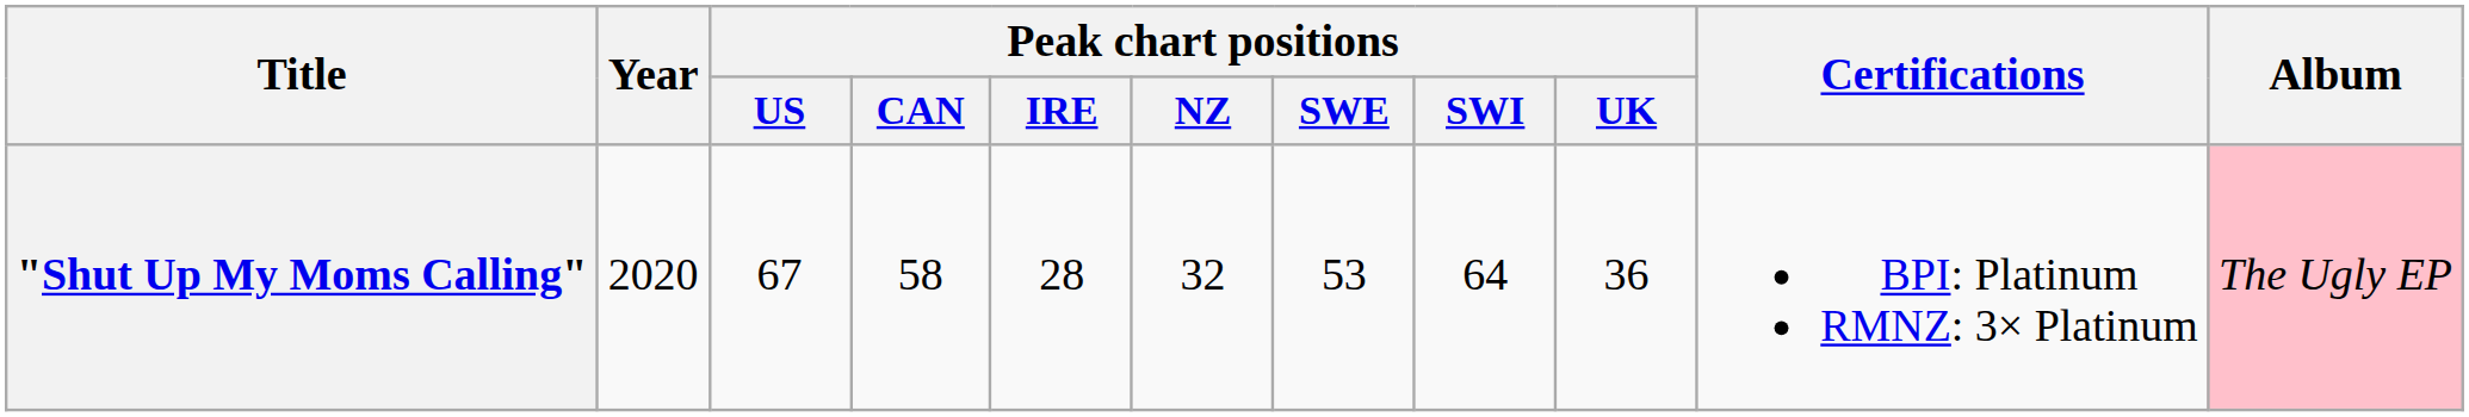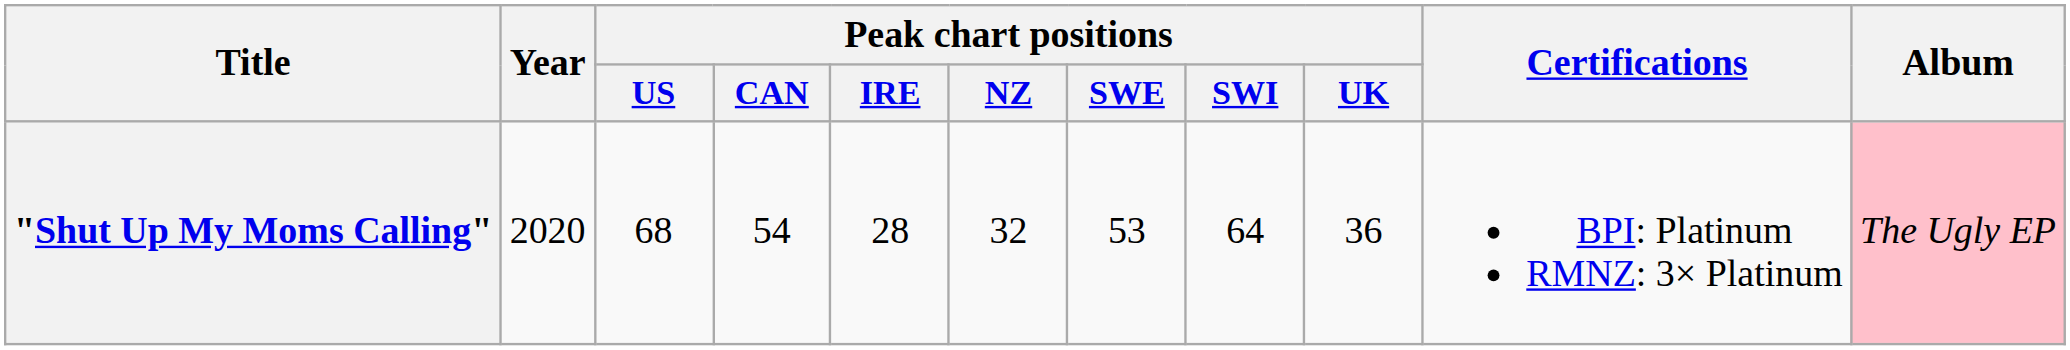 <table class="wikitable plainrowheaders" style="text-align:center;">
 <tr>
 <th rowspan="2">Title</th>
 <th rowspan="2">Year</th>
 <th colspan="7">Peak chart positions</th>
 <th rowspan="2"><a href='#'>Certifications</a></th>
 <th rowspan="2">Album</th>
 </tr>
 <tr>
 <th scope="col" style="width:3em;font-size:90%;"><a href='#'>US</a><br></th>
 <th scope="col" style="width:3em;font-size:90%;"><a href='#'>CAN</a><br></th>
 <th scope="col" style="width:3em;font-size:90%;"><a href='#'>IRE</a><br></th>
 <th scope="col" style="width:3em;font-size:90%;"><a href='#'>NZ</a><br></th>
 <th scope="col" style="width:3em;font-size:90%;"><a href='#'>SWE</a><br></th>
 <th scope="col" style="width:3em;font-size:90%;"><a href='#'>SWI</a><br></th>
 <th scope="col" style="width:3em;font-size:90%;"><a href='#'>UK</a><br></th>
 </tr>
 <tr>
 <th scope="row">"<a href='#'>Shut Up My Moms Calling</a>"</th>
 <td>2020</td>
-<td>67</td>
-<td>58</td>
+<td>68</td>
+<td>54</td>
 <td>28</td>
 <td>32</td>
 <td>53</td>
 <td>64</td>
 <td>36</td>
 <td><br><ul><li><a href='#'>BPI</a>: Platinum</li><li><a href='#'>RMNZ</a>: 3× Platinum</li></ul></td>
 <td style="background: pink;"><em>The Ugly EP</em></td>
 </tr>
 </table>
